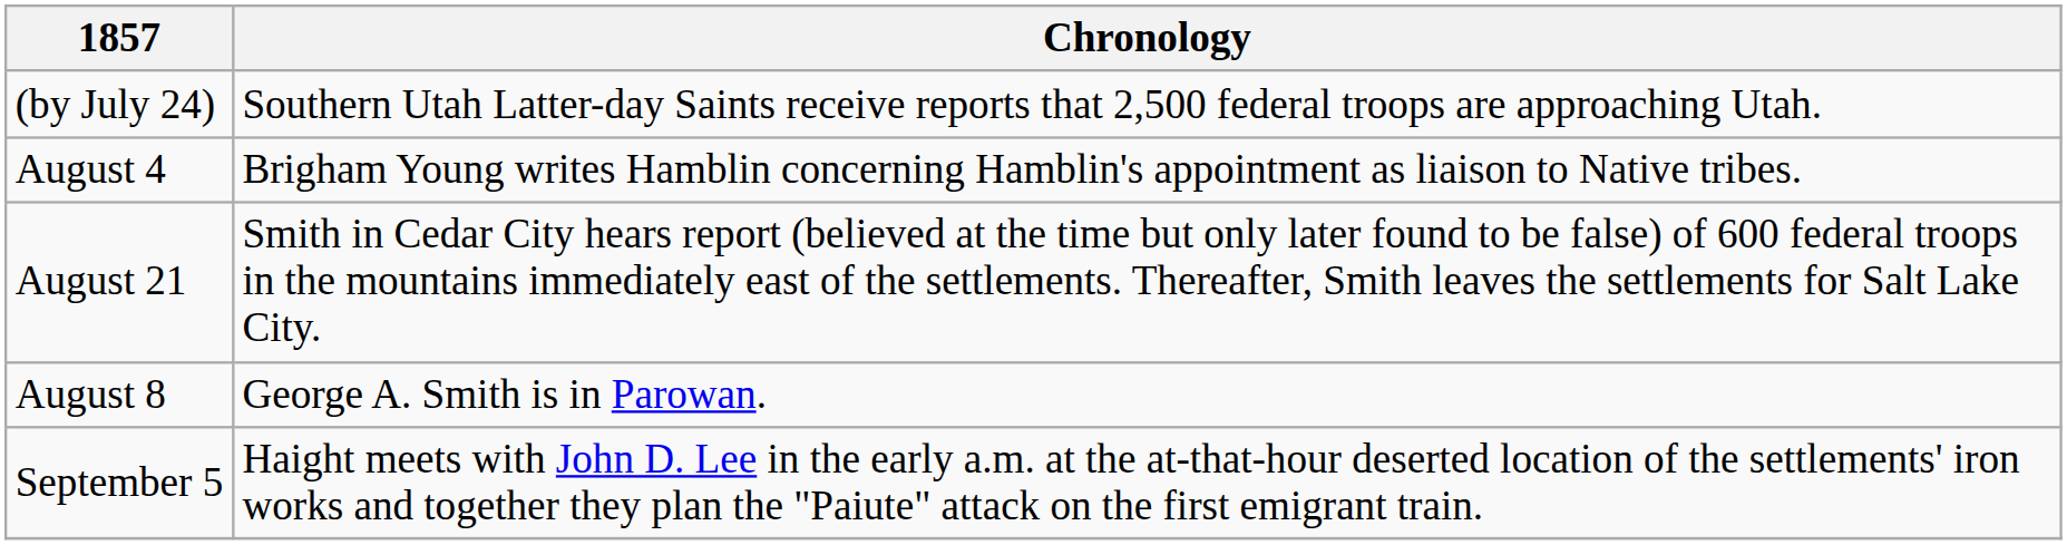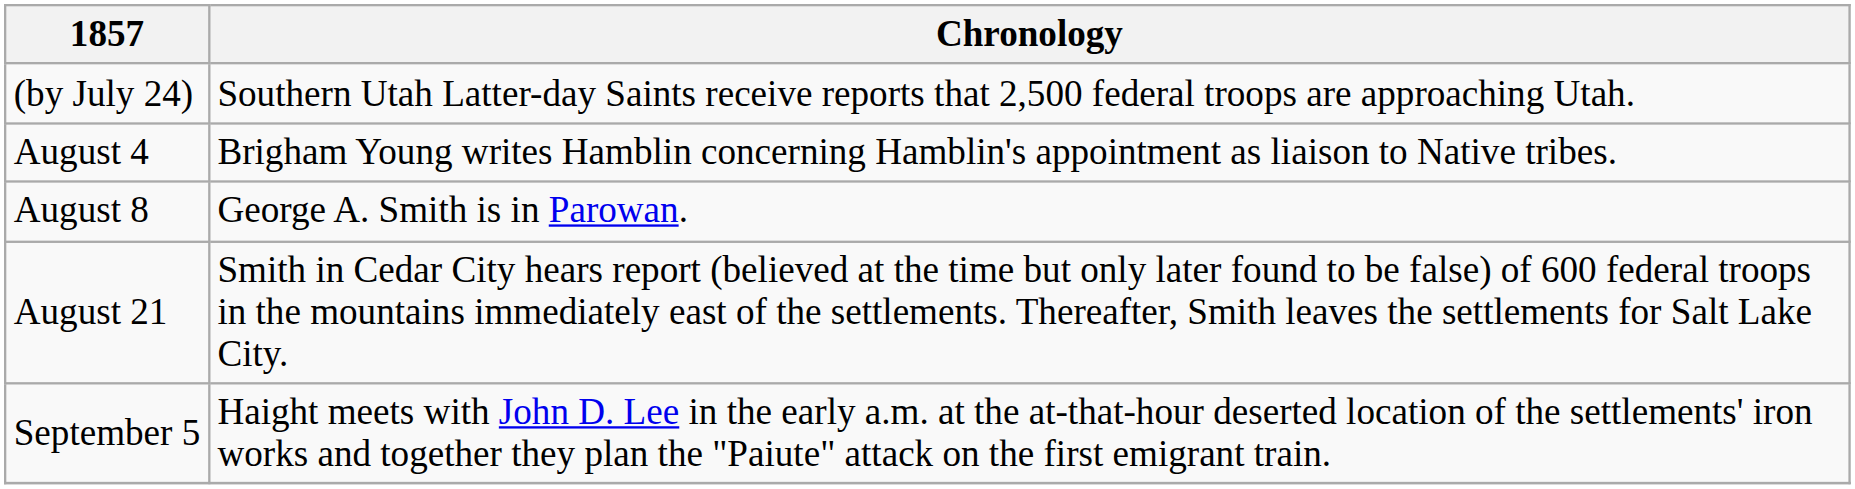 <table class="wikitable">
 <tr>
 <th>1857</th>
 <th width="700">Chronology</th>
 </tr>
 <tr>
 <td>(by July 24)</td>
 <td>Southern Utah Latter-day Saints receive reports that 2,500 federal troops are approaching Utah.</td>
 </tr>
 <tr>
 <td>August 4</td>
 <td>Brigham Young writes Hamblin concerning Hamblin's appointment as liaison to Native tribes.</td>
 </tr>
 <tr>
+<td>August 8</td>
+<td>George A. Smith is in <a href='#'>Parowan</a>.</td>
+</tr>
+<tr>
 <td>August 21</td>
 <td>Smith in Cedar City hears report (believed at the time but only later found to be false) of 600 federal troops in the mountains immediately east of the settlements. Thereafter, Smith leaves the settlements for Salt Lake City.</td>
-</tr>
-<tr>
-<td>August 8</td>
-<td>George A. Smith is in <a href='#'>Parowan</a>.</td>
 </tr>
 <tr>
 <td>September 5</td>
 <td>Haight meets with <a href='#'>John D. Lee</a> in the early a.m. at the at-that-hour deserted location of the settlements' iron works and together they plan the "Paiute" attack on the first emigrant train.</td>
 </tr>
 <tr>
 </tr>
 </table>
